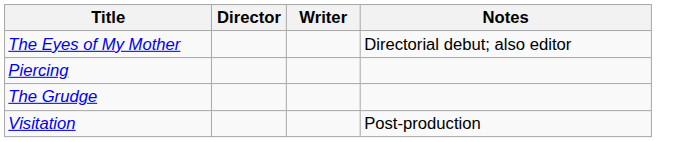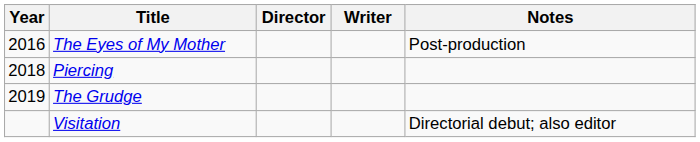 <table class="wikitable">
 <tr>
+<th style="width:2em;">Year</th>
 <th style="width:12em;">Title</th>
 <th style="width:4em;">Director</th>
 <th style="width:4em;">Writer</th>
 <th style="width:17em;">Notes</th>
 </tr>
 <tr>
+<td>2016</td>
 <td><em><a href='#'>The Eyes of My Mother</a></em></td>
 <td></td>
 <td></td>
-<td>Directorial debut; also editor</td>
+<td>Post-production</td>
 </tr>
 <tr>
+<td>2018</td>
 <td><em><a href='#'>Piercing</a></em></td>
 <td></td>
 <td></td>
 <td></td>
 </tr>
 <tr>
+<td>2019</td>
 <td><em><a href='#'>The Grudge</a></em></td>
 <td></td>
 <td></td>
 <td></td>
 </tr>
 <tr>
+<td></td>
 <td><em><a href='#'>Visitation</a></em></td>
 <td></td>
 <td></td>
-<td>Post-production</td>
+<td>Directorial debut; also editor</td>
 </tr>
 </table>
